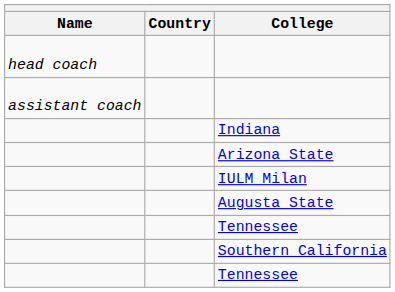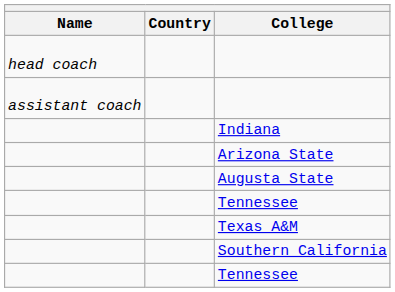 <table class="wikitable sortable">
 <tr>
 <th colspan=3></th>
 </tr>
 <tr>
 <th>Name</th>
 <th>Country</th>
 <th>College</th>
 </tr>
 <tr>
 <td><br><em>head coach</em></td>
 <td></td>
 <td></td>
 </tr>
 <tr>
 <td><br><em>assistant coach</em></td>
 <td></td>
 <td></td>
 </tr>
 <tr>
 <td></td>
 <td></td>
 <td><a href='#'>Indiana</a></td>
 </tr>
 <tr>
 <td></td>
 <td></td>
 <td><a href='#'>Arizona State</a></td>
 </tr>
 <tr>
 <td></td>
 <td></td>
-<td><a href='#'>IULM Milan</a></td>
-</tr>
-<tr>
-<td></td>
-<td></td>
 <td><a href='#'>Augusta State</a></td>
 </tr>
 <tr>
 <td></td>
 <td></td>
 <td><a href='#'>Tennessee</a></td>
+</tr>
+<tr>
+<td></td>
+<td></td>
+<td><a href='#'>Texas A&M</a></td>
 </tr>
 <tr>
 <td></td>
 <td></td>
 <td><a href='#'>Southern California</a></td>
 </tr>
 <tr>
 <td></td>
 <td></td>
 <td><a href='#'>Tennessee</a></td>
 </tr>
 </table>
